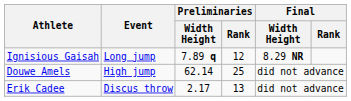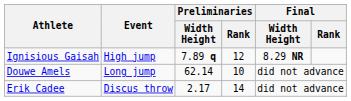 <table class=wikitable style="font-size:90%;">
 <tr>
 <th rowspan="2">Athlete</th>
 <th rowspan="2">Event</th>
 <th colspan="2">Preliminaries</th>
 <th colspan="2">Final</th>
 </tr>
 <tr>
 <th>Width<br>Height</th>
 <th>Rank</th>
 <th>Width<br>Height</th>
 <th>Rank</th>
 </tr>
 <tr style="border-top: single;">
 <td><a href='#'>Ignisious Gaisah</a></td>
-<td><a href='#'>Long jump</a></td>
+<td><a href='#'>High jump</a></td>
 <td align="center">7.89 <strong>q</strong></td>
 <td align=center>12</td>
 <td align="center">8.29 <strong>NR</strong></td>
 <td align=center></td>
 </tr>
 <tr style="border-top: single;">
 <td><a href='#'>Douwe Amels</a></td>
-<td><a href='#'>High jump</a></td>
+<td><a href='#'>Long jump</a></td>
 <td align=center>62.14</td>
-<td align=center>25</td>
+<td align=center>10</td>
 <td align=center colspan=2>did not advance</td>
 </tr>
 <tr style="border-top: single;">
 <td><a href='#'>Erik Cadee</a></td>
 <td><a href='#'>Discus throw</a></td>
 <td align=center>2.17</td>
-<td align=center>13</td>
+<td align=center>14</td>
 <td align=center colspan=2>did not advance</td>
 </tr>
 </table>
